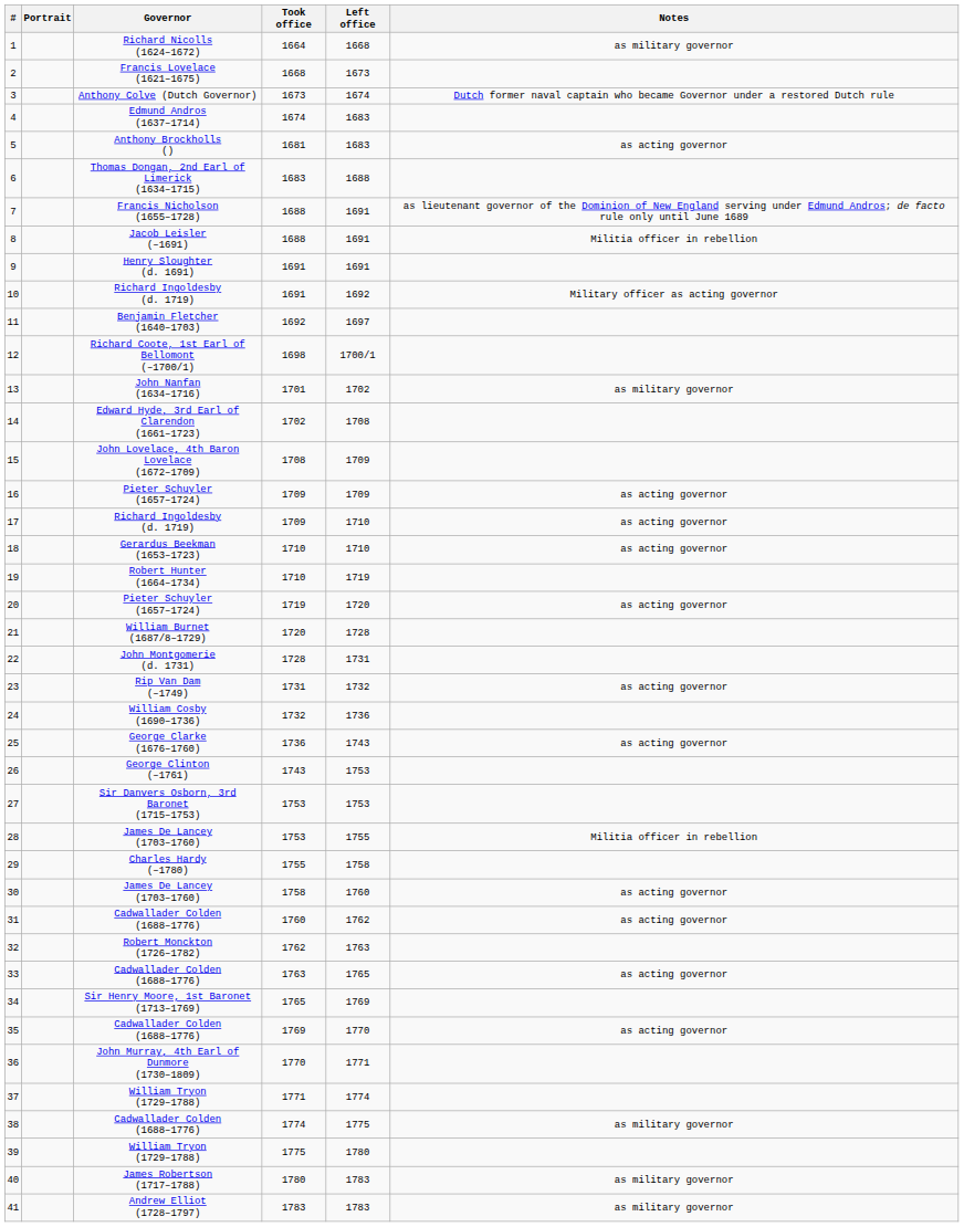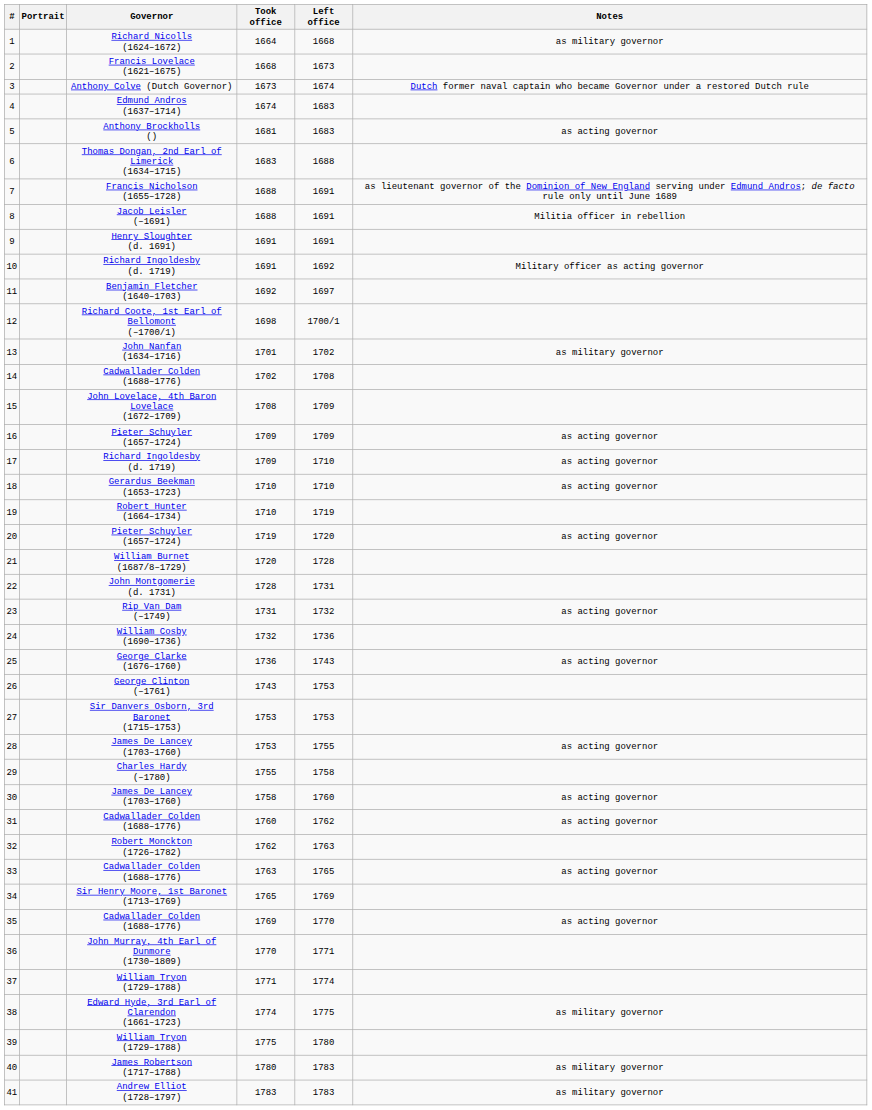 <table class="wikitable sortable" style="text-align:center">
 <tr>
 <th>#</th>
 <th>Portrait</th>
 <th>Governor</th>
 <th>Took office</th>
 <th>Left office</th>
 <th>Notes</th>
 </tr>
 <tr>
 <td>1</td>
 <td></td>
 <td><a href='#'>Richard Nicolls</a><br> (1624–1672)</td>
 <td>1664</td>
 <td>1668</td>
 <td>as military governor</td>
 </tr>
 <tr>
 <td>2</td>
 <td></td>
 <td><a href='#'>Francis Lovelace</a><br>(1621–1675)</td>
 <td>1668</td>
 <td>1673</td>
 <td></td>
 </tr>
 <tr>
 <td>3</td>
 <td></td>
 <td><a href='#'>Anthony Colve</a> (Dutch Governor)</td>
 <td>1673</td>
 <td>1674</td>
 <td><a href='#'>Dutch</a> former naval captain who became Governor under a restored Dutch rule</td>
 </tr>
 <tr>
 <td>4</td>
 <td></td>
 <td><a href='#'>Edmund Andros</a><br>(1637–1714)</td>
 <td>1674</td>
 <td>1683</td>
 <td></td>
 </tr>
 <tr>
 <td>5</td>
 <td></td>
 <td><a href='#'>Anthony Brockholls</a><br>()</td>
 <td>1681</td>
 <td>1683</td>
 <td>as acting governor</td>
 </tr>
 <tr>
 <td>6</td>
 <td></td>
 <td><a href='#'>Thomas Dongan, 2nd Earl of Limerick</a><br>(1634–1715)</td>
 <td>1683</td>
 <td>1688</td>
 <td></td>
 </tr>
 <tr>
 <td>7</td>
 <td></td>
 <td><a href='#'>Francis Nicholson</a><br>(1655–1728)</td>
 <td>1688</td>
 <td>1691</td>
 <td>as lieutenant governor of the <a href='#'>Dominion of New England</a> serving under <a href='#'>Edmund Andros</a>; <em>de facto</em> rule only until June 1689</td>
 </tr>
 <tr>
 <td>8</td>
 <td></td>
 <td><a href='#'>Jacob Leisler</a><br>(–1691)</td>
 <td>1688</td>
 <td>1691</td>
 <td>Militia officer in rebellion</td>
 </tr>
 <tr>
 <td>9</td>
 <td></td>
 <td><a href='#'>Henry Sloughter</a><br>(d. 1691)</td>
 <td>1691</td>
 <td>1691</td>
 <td></td>
 </tr>
 <tr>
 <td>10</td>
 <td></td>
 <td><a href='#'>Richard Ingoldesby</a><br>(d. 1719)</td>
 <td>1691</td>
 <td>1692</td>
 <td>Military officer as acting governor</td>
 </tr>
 <tr>
 <td>11</td>
 <td></td>
 <td><a href='#'>Benjamin Fletcher</a><br>(1640–1703)</td>
 <td>1692</td>
 <td>1697</td>
 <td></td>
 </tr>
 <tr>
 <td>12</td>
 <td></td>
 <td><a href='#'>Richard Coote, 1st Earl of Bellomont</a><br>(–1700/1)</td>
 <td>1698</td>
 <td>1700/1</td>
 <td></td>
 </tr>
 <tr>
 <td>13</td>
 <td></td>
 <td><a href='#'>John Nanfan</a><br>(1634–1716)</td>
 <td>1701</td>
 <td>1702</td>
 <td>as military governor</td>
 </tr>
 <tr>
 <td>14</td>
 <td></td>
-<td><a href='#'>Edward Hyde, 3rd Earl of Clarendon</a><br>(1661–1723)</td>
+<td><a href='#'>Cadwallader Colden</a><br>(1688–1776)</td>
 <td>1702</td>
 <td>1708</td>
 <td></td>
 </tr>
 <tr>
 <td>15</td>
 <td></td>
 <td><a href='#'>John Lovelace, 4th Baron Lovelace</a><br>(1672–1709)</td>
 <td>1708</td>
 <td>1709</td>
 <td></td>
 </tr>
 <tr>
 <td>16</td>
 <td></td>
 <td><a href='#'>Pieter Schuyler</a><br>(1657–1724)</td>
 <td>1709</td>
 <td>1709</td>
 <td>as acting governor</td>
 </tr>
 <tr>
 <td>17</td>
 <td></td>
 <td><a href='#'>Richard Ingoldesby</a><br>(d. 1719)</td>
 <td>1709</td>
 <td>1710</td>
 <td>as acting governor</td>
 </tr>
 <tr>
 <td>18</td>
 <td></td>
 <td><a href='#'>Gerardus Beekman</a><br>(1653–1723)</td>
 <td>1710</td>
 <td>1710</td>
 <td>as acting governor</td>
 </tr>
 <tr>
 <td>19</td>
 <td></td>
 <td><a href='#'>Robert Hunter</a><br>(1664–1734)</td>
 <td>1710</td>
 <td>1719</td>
 <td></td>
 </tr>
 <tr>
 <td>20</td>
 <td></td>
 <td><a href='#'>Pieter Schuyler</a><br>(1657–1724)</td>
 <td>1719</td>
 <td>1720</td>
 <td>as acting governor</td>
 </tr>
 <tr>
 <td>21</td>
 <td></td>
 <td><a href='#'>William Burnet</a><br>(1687/8–1729)</td>
 <td>1720</td>
 <td>1728</td>
 <td></td>
 </tr>
 <tr>
 <td>22</td>
 <td></td>
 <td><a href='#'>John Montgomerie</a><br>(d. 1731)</td>
 <td>1728</td>
 <td>1731</td>
 <td></td>
 </tr>
 <tr>
 <td>23</td>
 <td></td>
 <td><a href='#'>Rip Van Dam</a><br>(–1749)</td>
 <td>1731</td>
 <td>1732</td>
 <td>as acting governor</td>
 </tr>
 <tr>
 <td>24</td>
 <td></td>
 <td><a href='#'>William Cosby</a><br>(1690–1736)</td>
 <td>1732</td>
 <td>1736</td>
 <td></td>
 </tr>
 <tr>
 <td>25</td>
 <td></td>
 <td><a href='#'>George Clarke</a><br>(1676–1760)</td>
 <td>1736</td>
 <td>1743</td>
 <td>as acting governor</td>
 </tr>
 <tr>
 <td>26</td>
 <td></td>
 <td><a href='#'>George Clinton</a><br>(–1761)</td>
 <td>1743</td>
 <td>1753</td>
 <td></td>
 </tr>
 <tr>
 <td>27</td>
 <td></td>
 <td><a href='#'>Sir Danvers Osborn, 3rd Baronet</a><br>(1715–1753)</td>
 <td>1753</td>
 <td>1753</td>
 <td></td>
 </tr>
 <tr>
 <td>28</td>
 <td></td>
 <td><a href='#'>James De Lancey</a><br>(1703–1760)</td>
 <td>1753</td>
 <td>1755</td>
-<td>Militia officer in rebellion</td>
+<td>as acting governor</td>
 </tr>
 <tr>
 <td>29</td>
 <td></td>
 <td><a href='#'>Charles Hardy</a><br>(–1780)</td>
 <td>1755</td>
 <td>1758</td>
 <td></td>
 </tr>
 <tr>
 <td>30</td>
 <td></td>
 <td><a href='#'>James De Lancey</a><br>(1703–1760)</td>
 <td>1758</td>
 <td>1760</td>
 <td>as acting governor</td>
 </tr>
 <tr>
 <td>31</td>
 <td></td>
 <td><a href='#'>Cadwallader Colden</a><br>(1688–1776)</td>
 <td>1760</td>
 <td>1762</td>
 <td>as acting governor</td>
 </tr>
 <tr>
 <td>32</td>
 <td></td>
 <td><a href='#'>Robert Monckton</a><br>(1726–1782)</td>
 <td>1762</td>
 <td>1763</td>
 <td></td>
 </tr>
 <tr>
 <td>33</td>
 <td></td>
 <td><a href='#'>Cadwallader Colden</a><br>(1688–1776)</td>
 <td>1763</td>
 <td>1765</td>
 <td>as acting governor</td>
 </tr>
 <tr>
 <td>34</td>
 <td></td>
 <td><a href='#'>Sir Henry Moore, 1st Baronet</a><br>(1713–1769)</td>
 <td>1765</td>
 <td>1769</td>
 <td></td>
 </tr>
 <tr>
 <td>35</td>
 <td></td>
 <td><a href='#'>Cadwallader Colden</a><br>(1688–1776)</td>
 <td>1769</td>
 <td>1770</td>
 <td>as acting governor</td>
 </tr>
 <tr>
 <td>36</td>
 <td></td>
 <td><a href='#'>John Murray, 4th Earl of Dunmore</a><br>(1730–1809)</td>
 <td>1770</td>
 <td>1771</td>
 <td></td>
 </tr>
 <tr>
 <td>37</td>
 <td></td>
 <td><a href='#'>William Tryon</a><br>(1729–1788)</td>
 <td>1771</td>
 <td>1774</td>
 <td></td>
 </tr>
 <tr>
 <td>38</td>
 <td></td>
-<td><a href='#'>Cadwallader Colden</a><br>(1688–1776)</td>
+<td><a href='#'>Edward Hyde, 3rd Earl of Clarendon</a><br>(1661–1723)</td>
 <td>1774</td>
 <td>1775</td>
 <td>as military governor</td>
 </tr>
 <tr>
 <td>39</td>
 <td></td>
 <td><a href='#'>William Tryon</a><br>(1729–1788)</td>
 <td>1775</td>
 <td>1780</td>
 <td></td>
 </tr>
 <tr>
 <td>40</td>
 <td></td>
 <td><a href='#'>James Robertson</a><br>(1717–1788)</td>
 <td>1780</td>
 <td>1783</td>
 <td>as military governor</td>
 </tr>
 <tr>
 <td>41</td>
 <td></td>
 <td><a href='#'>Andrew Elliot</a><br>(1728–1797)</td>
 <td>1783</td>
 <td>1783</td>
 <td>as military governor</td>
 </tr>
 </table>
